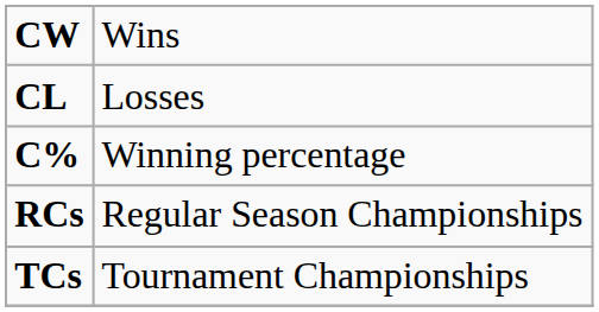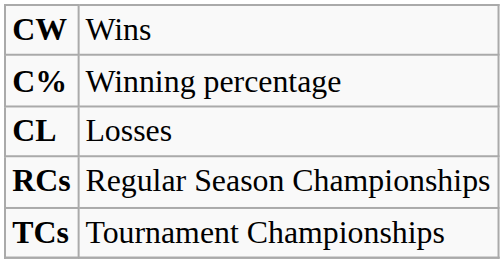 <table class="wikitable">
 <tr>
 <td><strong>CW</strong></td>
 <td>Wins</td>
 </tr>
 <tr>
+<td><strong>C%</strong></td>
+<td>Winning percentage</td>
+</tr>
+<tr>
 <td><strong>CL</strong></td>
 <td>Losses</td>
-</tr>
-<tr>
-<td><strong>C%</strong></td>
-<td>Winning percentage</td>
 </tr>
 <tr>
 <td><strong>RCs</strong></td>
 <td>Regular Season Championships</td>
 </tr>
 <tr>
 <td><strong>TCs</strong></td>
 <td>Tournament Championships</td>
 </tr>
 <tr>
 </tr>
 </table>
